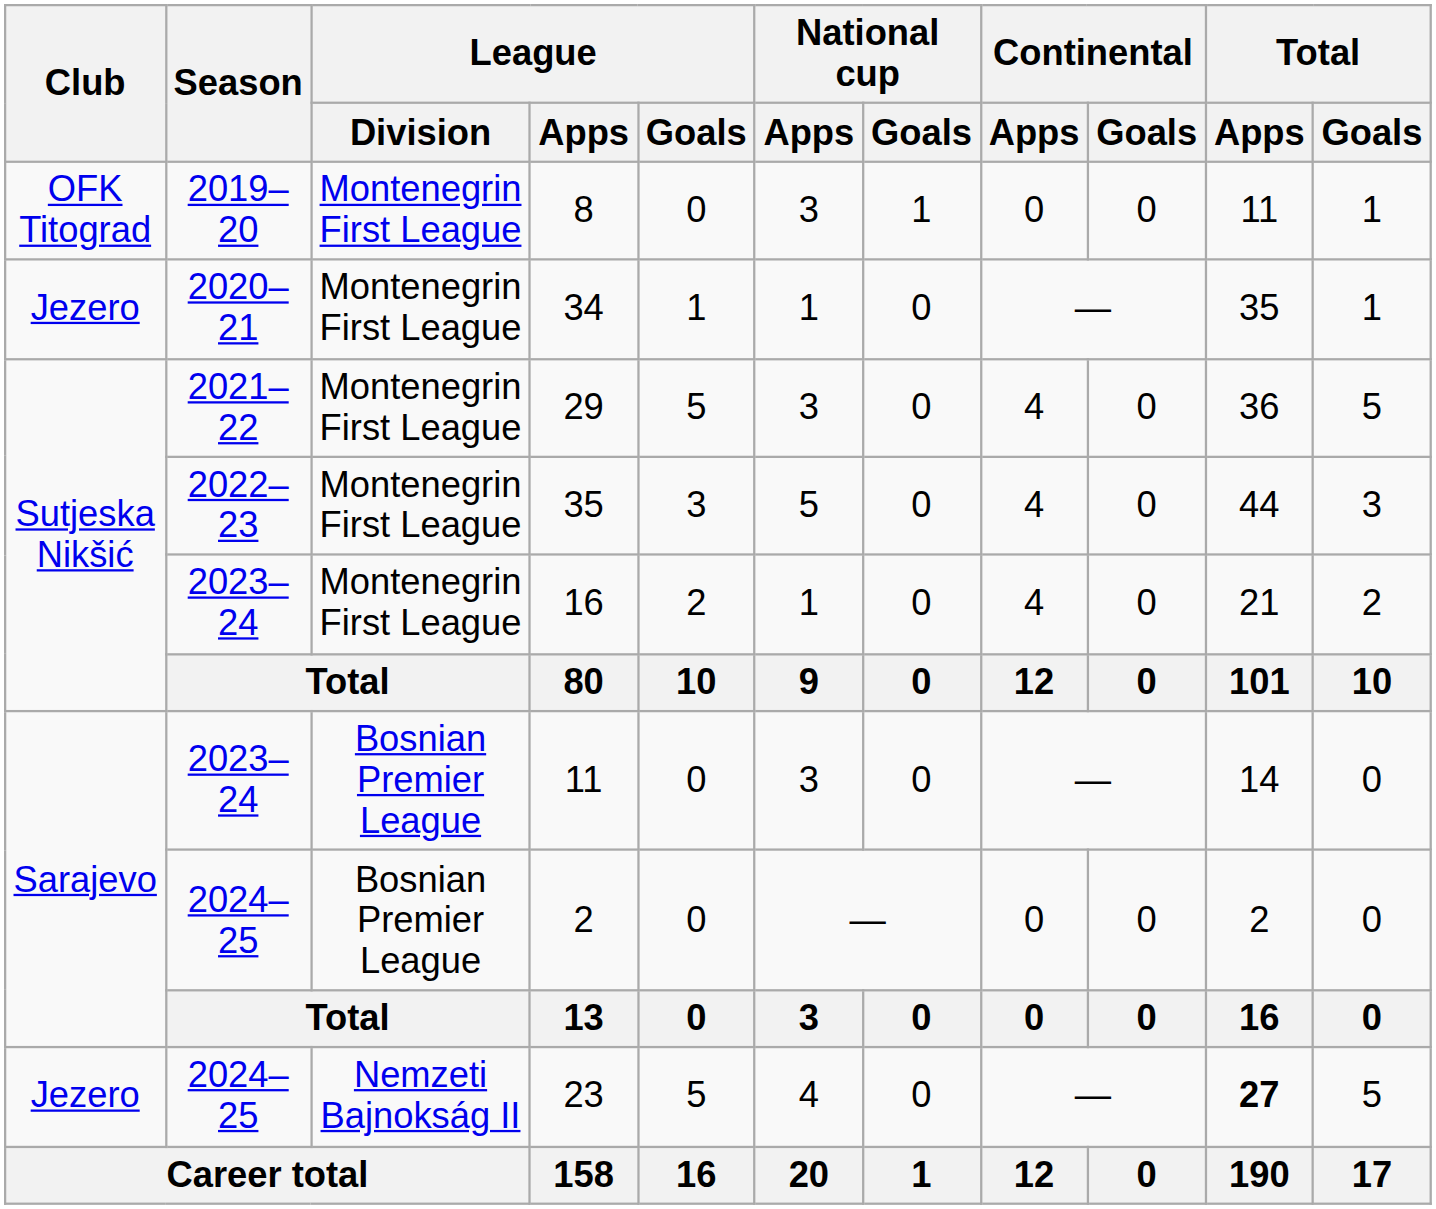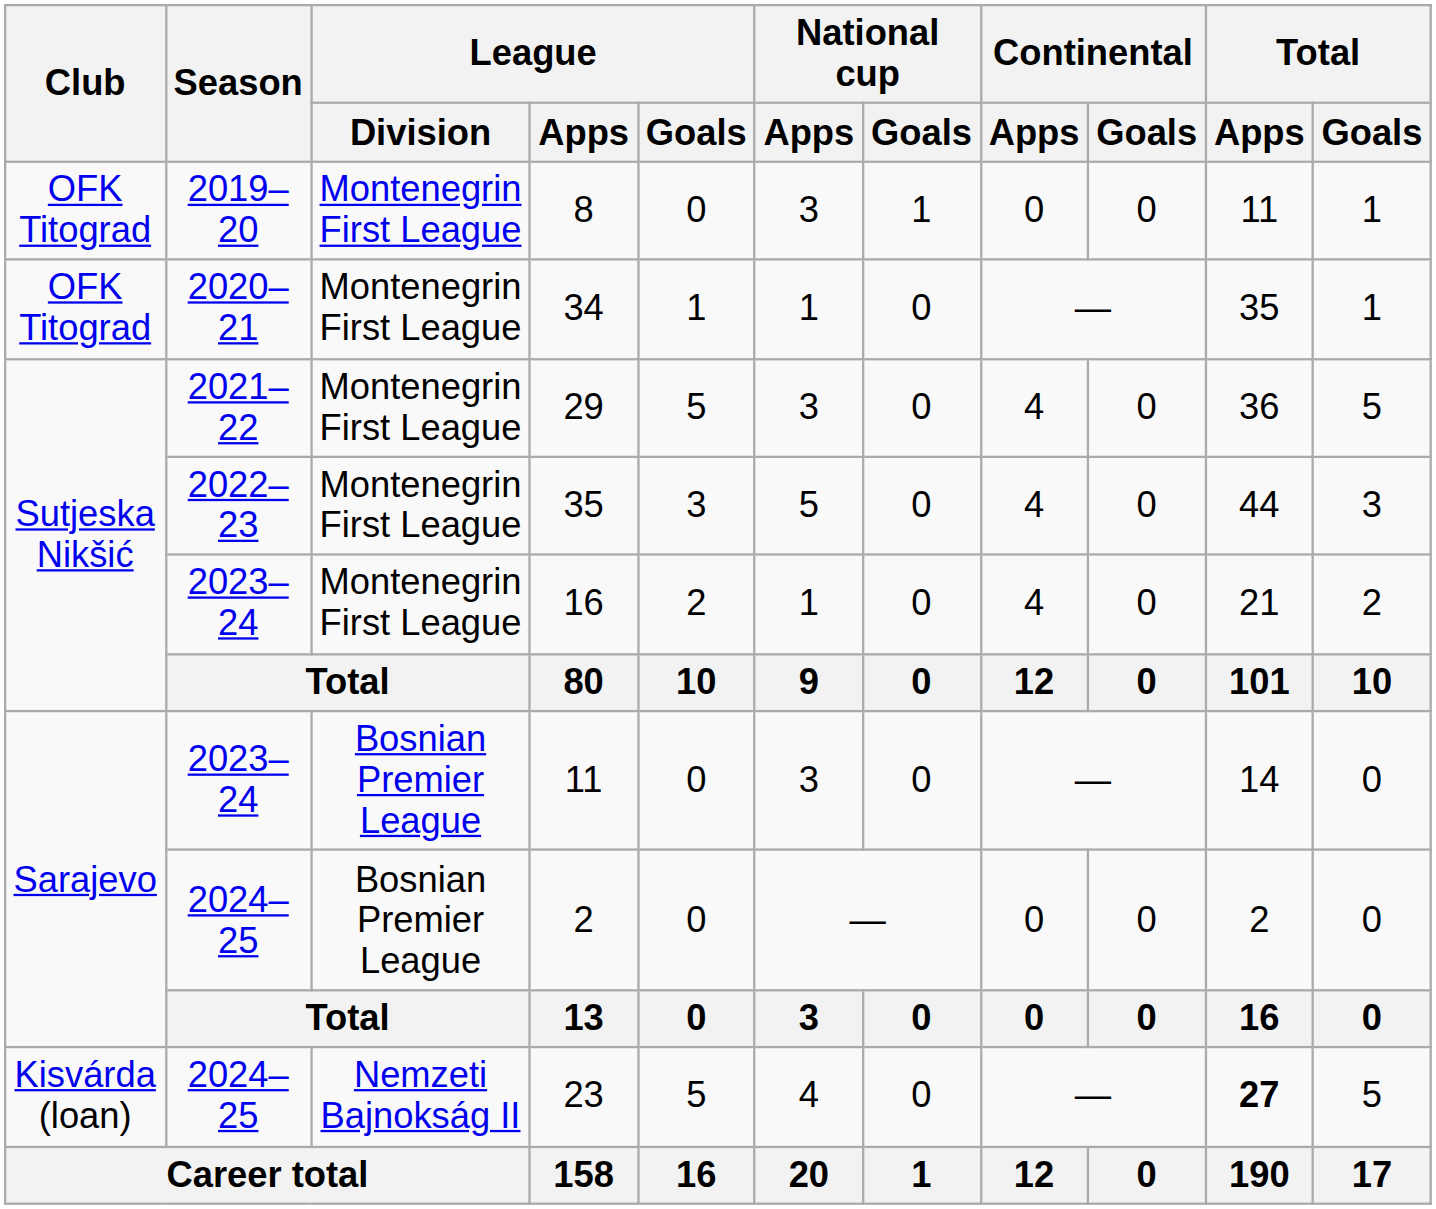 <table class="wikitable" style="text-align:center">
 <tr>
 <th rowspan=2>Club</th>
 <th rowspan=2>Season</th>
 <th colspan=3>League</th>
 <th colspan=2>National cup</th>
 <th colspan=2>Continental</th>
 <th colspan=2>Total</th>
 </tr>
 <tr>
 <th>Division</th>
 <th>Apps</th>
 <th>Goals</th>
 <th>Apps</th>
 <th>Goals</th>
 <th>Apps</th>
 <th>Goals</th>
 <th>Apps</th>
 <th>Goals</th>
 </tr>
 <tr>
 <td><a href='#'>OFK Titograd</a></td>
 <td><a href='#'>2019–20</a></td>
 <td><a href='#'>Montenegrin First League</a></td>
 <td>8</td>
 <td>0</td>
 <td>3</td>
 <td>1</td>
 <td>0</td>
 <td>0</td>
 <td>11</td>
 <td>1</td>
 </tr>
 <tr>
-<td><a href='#'>Jezero</a></td>
+<td><a href='#'>OFK Titograd</a></td>
 <td><a href='#'>2020–21</a></td>
 <td>Montenegrin First League</td>
 <td>34</td>
 <td>1</td>
 <td>1</td>
 <td>0</td>
 <td colspan=2>—</td>
 <td>35</td>
 <td>1</td>
 </tr>
 <tr>
 <td rowspan=4><a href='#'>Sutjeska Nikšić</a></td>
 <td><a href='#'>2021–22</a></td>
 <td>Montenegrin First League</td>
 <td>29</td>
 <td>5</td>
 <td>3</td>
 <td>0</td>
 <td>4</td>
 <td>0</td>
 <td>36</td>
 <td>5</td>
 </tr>
 <tr>
 <td><a href='#'>2022–23</a></td>
 <td>Montenegrin First League</td>
 <td>35</td>
 <td>3</td>
 <td>5</td>
 <td>0</td>
 <td>4</td>
 <td>0</td>
 <td>44</td>
 <td>3</td>
 </tr>
 <tr>
 <td><a href='#'>2023–24</a></td>
 <td>Montenegrin First League</td>
 <td>16</td>
 <td>2</td>
 <td>1</td>
 <td>0</td>
 <td>4</td>
 <td>0</td>
 <td>21</td>
 <td>2</td>
 </tr>
 <tr>
 <th colspan=2>Total</th>
 <th>80</th>
 <th>10</th>
 <th>9</th>
 <th>0</th>
 <th>12</th>
 <th>0</th>
 <th>101</th>
 <th>10</th>
 </tr>
 <tr>
 <td rowspan=3><a href='#'>Sarajevo</a></td>
 <td><a href='#'>2023–24</a></td>
 <td><a href='#'>Bosnian Premier League</a></td>
 <td>11</td>
 <td>0</td>
 <td>3</td>
 <td>0</td>
 <td colspan=2>—</td>
 <td>14</td>
 <td>0</td>
 </tr>
 <tr>
 <td><a href='#'>2024–25</a></td>
 <td>Bosnian Premier League</td>
 <td>2</td>
 <td>0</td>
 <td colspan=2>—</td>
 <td>0</td>
 <td>0</td>
 <td>2</td>
 <td>0</td>
 </tr>
 <tr>
 <th colspan=2>Total</th>
 <th>13</th>
 <th>0</th>
 <th>3</th>
 <th>0</th>
 <th>0</th>
 <th>0</th>
 <th>16</th>
 <th>0</th>
 </tr>
 <tr>
-<td><a href='#'>Jezero</a></td>
+<td><a href='#'>Kisvárda</a> (loan)</td>
 <td><a href='#'>2024–25</a></td>
 <td><a href='#'>Nemzeti Bajnokság II</a></td>
 <td>23</td>
 <td>5</td>
 <td>4</td>
 <td>0</td>
 <td colspan=2>—</td>
 <td><strong>27</strong></td>
 <td>5</td>
 </tr>
 <tr>
 <th colspan=3>Career total</th>
 <th>158</th>
 <th>16</th>
 <th>20</th>
 <th>1</th>
 <th>12</th>
 <th>0</th>
 <th>190</th>
 <th>17</th>
 </tr>
 </table>
